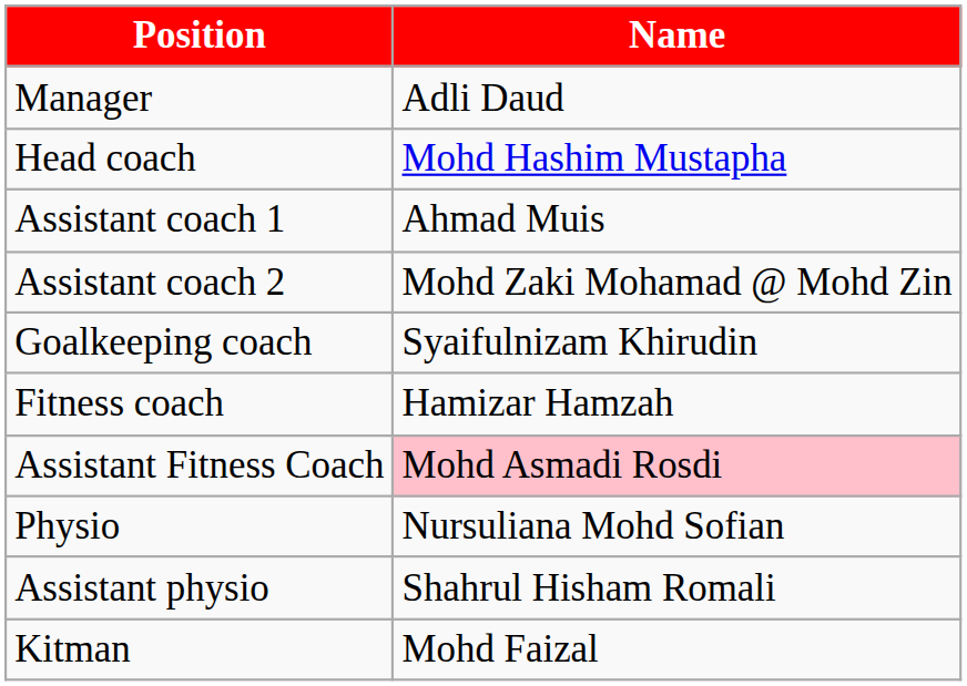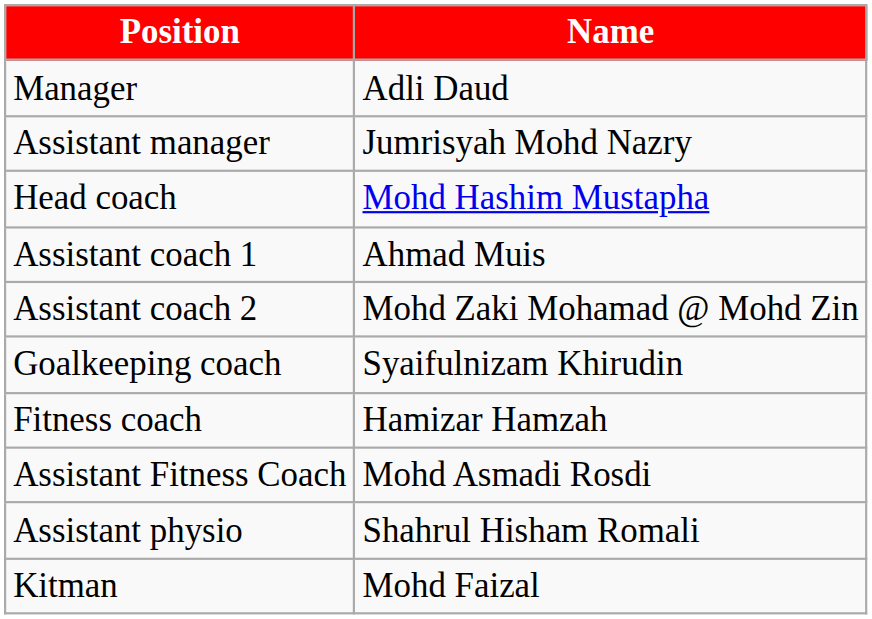 <table class="wikitable">
 <tr>
 <th style="background:Red; color:White; text-align:center;">Position</th>
 <th style="background:Red; color:White; text-align:center;">Name</th>
 </tr>
 <tr>
 <td>Manager</td>
 <td> Adli Daud</td>
+</tr>
+<tr>
+<td>Assistant manager</td>
+<td> Jumrisyah Mohd Nazry</td>
 </tr>
 <tr>
 <td>Head coach</td>
 <td> <a href='#'>Mohd Hashim Mustapha</a></td>
 </tr>
 <tr>
 <td>Assistant coach 1</td>
 <td> Ahmad Muis</td>
 </tr>
 <tr>
 <td>Assistant coach 2</td>
 <td>  Mohd Zaki Mohamad @ Mohd Zin</td>
 </tr>
 <tr>
 <td>Goalkeeping coach</td>
 <td> Syaifulnizam Khirudin</td>
 </tr>
 <tr>
 <td>Fitness coach</td>
 <td> Hamizar Hamzah</td>
 </tr>
 <tr>
 <td>Assistant Fitness Coach</td>
-<td style="background: pink;"> Mohd Asmadi Rosdi</td>
-</tr>
-<tr>
-<td>Physio</td>
-<td> Nursuliana Mohd Sofian</td>
+<td> Mohd Asmadi Rosdi</td>
 </tr>
 <tr>
 <td>Assistant physio</td>
 <td> Shahrul Hisham Romali</td>
 </tr>
 <tr>
 <td>Kitman</td>
 <td> Mohd Faizal</td>
 </tr>
 </table>
